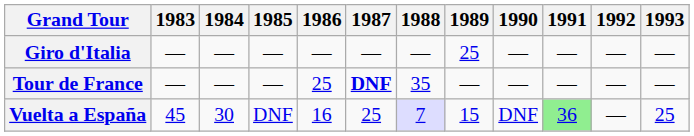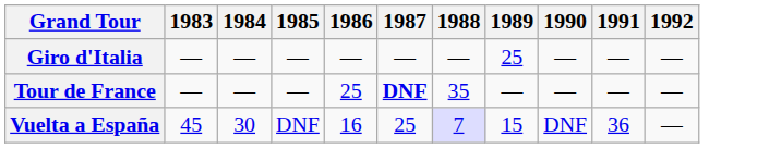 <table class="wikitable plainrowheaders">
 <tr>
 <th scope="col"><a href='#'>Grand Tour</a></th>
 <th scope="col">1983</th>
 <th scope="col">1984</th>
 <th scope="col">1985</th>
 <th scope="col">1986</th>
 <th scope="col">1987</th>
 <th scope="col">1988</th>
 <th scope="col">1989</th>
 <th scope="col">1990</th>
 <th scope="col">1991</th>
 <th scope="col">1992</th>
-<th scope="col">1993</th>
 </tr>
 <tr style="text-align:center;">
 <th scope="row"> <a href='#'>Giro d'Italia</a></th>
 <td>—</td>
 <td>—</td>
 <td>—</td>
 <td>—</td>
 <td>—</td>
 <td>—</td>
 <td><a href='#'>25</a></td>
-<td>—</td>
 <td>—</td>
 <td>—</td>
 <td>—</td>
 </tr>
 <tr style="text-align:center;">
 <th scope="row"> <a href='#'>Tour de France</a></th>
 <td>—</td>
 <td>—</td>
 <td>—</td>
 <td><a href='#'>25</a></td>
 <td><strong><a href='#'>DNF</a></strong></td>
 <td><a href='#'>35</a></td>
 <td>—</td>
 <td>—</td>
 <td>—</td>
 <td>—</td>
-<td>—</td>
 </tr>
 <tr style="text-align:center;">
 <th scope="row"> <a href='#'>Vuelta a España</a></th>
 <td><a href='#'>45</a></td>
 <td><a href='#'>30</a></td>
 <td><a href='#'>DNF</a></td>
 <td><a href='#'>16</a></td>
 <td><a href='#'>25</a></td>
 <td align="center" style="background:#ddddff;"><a href='#'>7</a></td>
 <td><a href='#'>15</a></td>
 <td><a href='#'>DNF</a></td>
-<td style="background: lightgreen;"><a href='#'>36</a></td>
+<td><a href='#'>36</a></td>
 <td>—</td>
-<td><a href='#'>25</a></td>
 </tr>
 </table>
